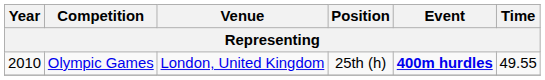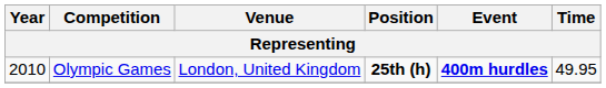 <table class="wikitable sortable" style=text-align:center>
 <tr>
 <th>Year</th>
 <th>Competition</th>
 <th>Venue</th>
 <th>Position</th>
 <th>Event</th>
 <th>Time</th>
 </tr>
 <tr>
 <th colspan="6">Representing </th>
 </tr>
 <tr>
 <td>2010</td>
 <td><a href='#'>Olympic Games</a></td>
 <td><a href='#'>London, United Kingdom</a></td>
-<td>25th (h)</td>
+<td><strong>25th (h)</strong></td>
 <td><strong><a href='#'>400m hurdles</a></strong></td>
-<td>49.55</td>
+<td>49.95</td>
 </tr>
 <tr>
 </tr>
 </table>
